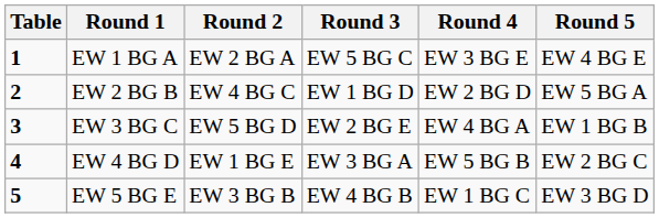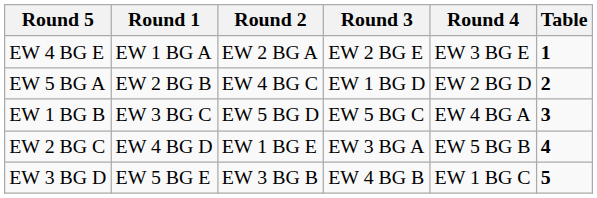 <table class="wikitable">
 <tr>
-<th>Table</th>
+<th>Round 5</th>
 <th>Round 1</th>
 <th>Round 2</th>
 <th>Round 3</th>
 <th>Round 4</th>
-<th>Round 5</th>
+<th>Table</th>
 </tr>
 <tr>
-<td><strong>1</strong></td>
+<td>EW 4 BG E</td>
 <td>EW 1 BG A</td>
 <td>EW 2 BG A</td>
-<td>EW 5 BG C</td>
+<td>EW 2 BG E</td>
 <td>EW 3 BG E</td>
-<td>EW 4 BG E</td>
+<td><strong>1</strong></td>
 </tr>
 <tr>
-<td><strong>2</strong></td>
+<td>EW 5 BG A</td>
 <td>EW 2 BG B</td>
 <td>EW 4 BG C</td>
 <td>EW 1 BG D</td>
 <td>EW 2 BG D</td>
-<td>EW 5 BG A</td>
+<td><strong>2</strong></td>
 </tr>
 <tr>
-<td><strong>3</strong></td>
+<td>EW 1 BG B</td>
 <td>EW 3 BG C</td>
 <td>EW 5 BG D</td>
-<td>EW 2 BG E</td>
+<td>EW 5 BG C</td>
 <td>EW 4 BG A</td>
-<td>EW 1 BG B</td>
+<td><strong>3</strong></td>
 </tr>
 <tr>
-<td><strong>4</strong></td>
+<td>EW 2 BG C</td>
 <td>EW 4 BG D</td>
 <td>EW 1 BG E</td>
 <td>EW 3 BG A</td>
 <td>EW 5 BG B</td>
-<td>EW 2 BG C</td>
+<td><strong>4</strong></td>
 </tr>
 <tr>
-<td><strong>5</strong></td>
+<td>EW 3 BG D</td>
 <td>EW 5 BG E</td>
 <td>EW 3 BG B</td>
 <td>EW 4 BG B</td>
 <td>EW 1 BG C</td>
-<td>EW 3 BG D</td>
+<td><strong>5</strong></td>
 </tr>
 </table>
